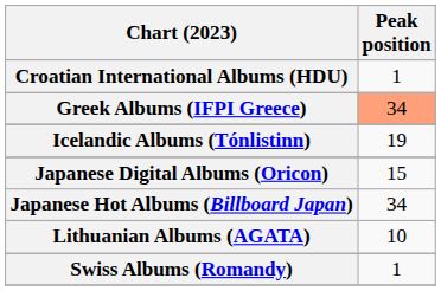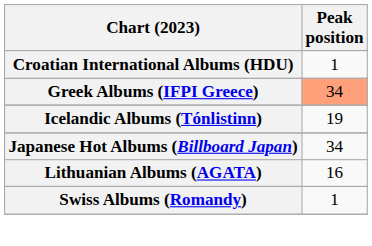 <table class="wikitable sortable plainrowheaders" style="text-align:center">
 <tr>
 <th scope="col">Chart (2023)</th>
 <th scope="col">Peak<br>position</th>
 </tr>
 <tr>
 </tr>
 <tr>
 </tr>
 <tr>
 </tr>
 <tr>
 </tr>
 <tr>
 </tr>
 <tr>
 <th scope="row">Croatian International Albums (HDU)</th>
 <td>1</td>
 </tr>
 <tr>
 </tr>
 <tr>
 </tr>
 <tr>
 </tr>
 <tr>
 </tr>
 <tr>
 </tr>
 <tr>
 <th scope="row">Greek Albums (<a href='#'>IFPI Greece</a>)</th>
 <td style="background: lightsalmon;">34</td>
 </tr>
 <tr>
 </tr>
 <tr>
 <th scope="row">Icelandic Albums (<a href='#'>Tónlistinn</a>)</th>
 <td align="center">19</td>
 </tr>
 <tr>
 </tr>
 <tr>
 </tr>
 <tr>
 </tr>
 <tr>
-<th scope="row">Japanese Digital Albums (<a href='#'>Oricon</a>)</th>
-<td>15</td>
-</tr>
-<tr>
 <th scope="row">Japanese Hot Albums (<em><a href='#'>Billboard Japan</a></em>)</th>
 <td>34</td>
 </tr>
 <tr>
 <th scope="row">Lithuanian Albums (<a href='#'>AGATA</a>)</th>
-<td>10</td>
+<td>16</td>
 </tr>
 <tr>
 </tr>
 <tr>
 </tr>
 <tr>
 </tr>
 <tr>
 </tr>
 <tr>
 </tr>
 <tr>
 </tr>
 <tr>
 </tr>
 <tr>
 <th scope="row">Swiss Albums (<a href='#'>Romandy</a>)</th>
 <td style="text-align:center;">1</td>
 </tr>
 <tr>
 </tr>
 <tr>
 </tr>
 <tr>
 </tr>
 <tr>
 </tr>
 <tr>
 </tr>
 </table>
